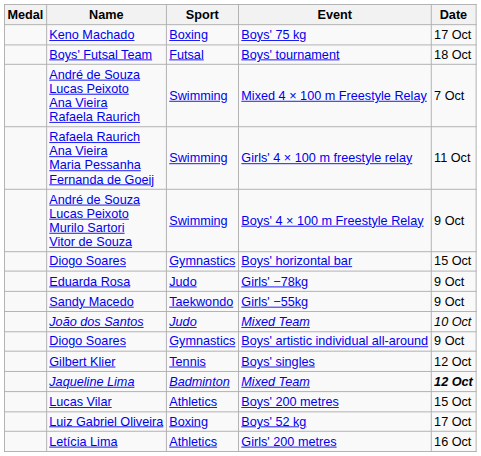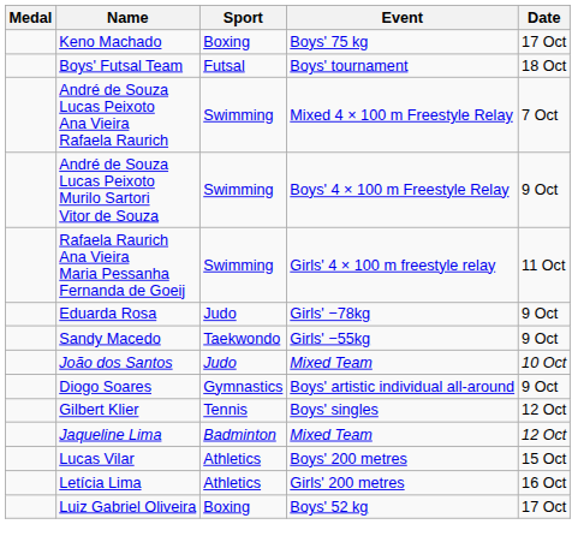 <table class="wikitable sortable" style="font-size:90%">
 <tr>
 <th>Medal</th>
 <th>Name</th>
 <th>Sport</th>
 <th>Event</th>
 <th>Date</th>
 </tr>
 <tr>
 <td></td>
 <td><a href='#'>Keno Machado</a></td>
 <td><a href='#'>Boxing</a></td>
 <td><a href='#'>Boys' 75 kg</a></td>
 <td>17 Oct</td>
 </tr>
 <tr>
 <td></td>
 <td><a href='#'>Boys' Futsal Team</a> </td>
 <td><a href='#'>Futsal</a></td>
 <td><a href='#'>Boys' tournament</a></td>
 <td>18 Oct</td>
 </tr>
 <tr>
 <td></td>
 <td><a href='#'>André de Souza</a><br><a href='#'>Lucas Peixoto</a><br><a href='#'>Ana Vieira</a><br><a href='#'>Rafaela Raurich</a></td>
 <td><a href='#'>Swimming</a></td>
 <td><a href='#'>Mixed 4 × 100 m Freestyle Relay</a></td>
 <td>7 Oct</td>
 </tr>
 <tr>
 <td></td>
-<td><a href='#'>Rafaela Raurich</a><br><a href='#'>Ana Vieira</a><br><a href='#'>Maria Pessanha</a><br><a href='#'>Fernanda de Goeij</a></td>
-<td><a href='#'>Swimming</a></td>
-<td><a href='#'>Girls' 4 × 100 m freestyle relay</a></td>
-<td>11 Oct</td>
-</tr>
-<tr>
-<td></td>
 <td><a href='#'>André de Souza</a><br><a href='#'>Lucas Peixoto</a><br><a href='#'>Murilo Sartori</a><br><a href='#'>Vitor de Souza</a></td>
 <td><a href='#'>Swimming</a></td>
 <td><a href='#'>Boys' 4 × 100 m Freestyle Relay</a></td>
 <td>9 Oct</td>
 </tr>
 <tr>
 <td></td>
-<td><a href='#'>Diogo Soares</a></td>
-<td><a href='#'>Gymnastics</a></td>
-<td><a href='#'>Boys' horizontal bar</a></td>
-<td>15 Oct</td>
+<td><a href='#'>Rafaela Raurich</a><br><a href='#'>Ana Vieira</a><br><a href='#'>Maria Pessanha</a><br><a href='#'>Fernanda de Goeij</a></td>
+<td><a href='#'>Swimming</a></td>
+<td><a href='#'>Girls' 4 × 100 m freestyle relay</a></td>
+<td>11 Oct</td>
 </tr>
 <tr>
 <td></td>
 <td><a href='#'>Eduarda Rosa</a></td>
 <td><a href='#'>Judo</a></td>
 <td><a href='#'>Girls' −78kg</a></td>
 <td>9 Oct</td>
 </tr>
 <tr>
 <td></td>
 <td><a href='#'>Sandy Macedo</a></td>
 <td><a href='#'>Taekwondo</a></td>
 <td><a href='#'>Girls' −55kg</a></td>
 <td>9 Oct</td>
 </tr>
 <tr>
 <td><em> </em></td>
 <td><em><a href='#'>João dos Santos</a></em></td>
 <td><em><a href='#'>Judo</a> </em></td>
 <td><em><a href='#'>Mixed Team</a> </em></td>
 <td><em>10 Oct</em></td>
 </tr>
 <tr>
 <td></td>
 <td><a href='#'>Diogo Soares</a></td>
 <td><a href='#'>Gymnastics</a></td>
 <td><a href='#'>Boys' artistic individual all-around</a></td>
 <td>9 Oct</td>
 </tr>
 <tr>
 <td></td>
 <td><a href='#'>Gilbert Klier</a></td>
 <td><a href='#'>Tennis</a></td>
 <td><a href='#'>Boys' singles</a></td>
 <td>12 Oct</td>
 </tr>
 <tr>
 <td><em> </em></td>
 <td><em><a href='#'>Jaqueline Lima</a></em></td>
 <td><em><a href='#'>Badminton</a> </em></td>
 <td><em><a href='#'>Mixed Team</a> </em></td>
-<td><strong><em>12 Oct</em></strong></td>
+<td><em>12 Oct</em></td>
 </tr>
 <tr>
 <td></td>
 <td><a href='#'>Lucas Vilar</a></td>
 <td><a href='#'>Athletics</a></td>
 <td><a href='#'>Boys' 200 metres</a></td>
 <td>15 Oct</td>
 </tr>
 <tr>
 <td></td>
+<td><a href='#'>Letícia Lima</a></td>
+<td><a href='#'>Athletics</a></td>
+<td><a href='#'>Girls' 200 metres</a></td>
+<td>16 Oct</td>
+</tr>
+<tr>
+<td></td>
 <td><a href='#'>Luiz Gabriel Oliveira</a></td>
 <td><a href='#'>Boxing</a></td>
 <td><a href='#'>Boys' 52 kg</a></td>
 <td>17 Oct</td>
 </tr>
-<tr>
-<td></td>
-<td><a href='#'>Letícia Lima</a></td>
-<td><a href='#'>Athletics</a></td>
-<td><a href='#'>Girls' 200 metres</a></td>
-<td>16 Oct</td>
-</tr>
 </table>
